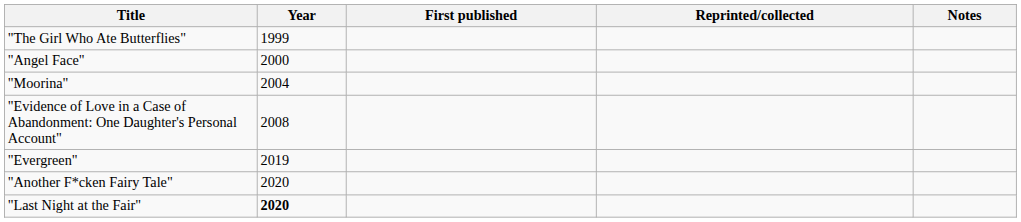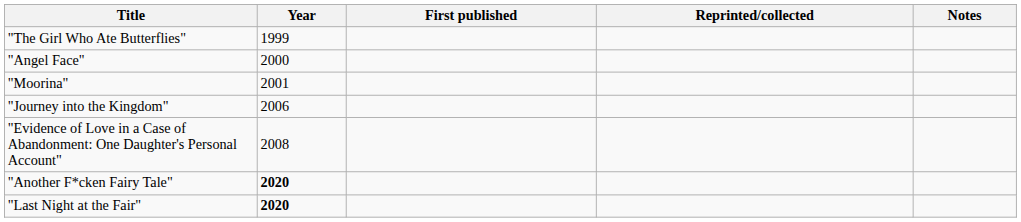 <table class='wikitable sortable' width='90%'>
 <tr>
 <th width=25%>Title</th>
 <th>Year</th>
 <th>First published</th>
 <th>Reprinted/collected</th>
 <th>Notes</th>
 </tr>
 <tr>
 <td data-sort-value="Girl who ate butterflies">"The Girl Who Ate Butterflies"</td>
 <td>1999</td>
 <td></td>
 <td></td>
 <td></td>
 </tr>
 <tr>
 <td>"Angel Face"</td>
 <td>2000</td>
 <td></td>
 <td></td>
 <td></td>
 </tr>
 <tr>
 <td>"Moorina"</td>
-<td>2004</td>
+<td>2001</td>
+<td></td>
+<td></td>
+<td></td>
+</tr>
+<tr>
+<td>"Journey into the Kingdom"</td>
+<td>2006</td>
 <td></td>
 <td></td>
 <td></td>
 </tr>
 <tr>
 <td>"Evidence of Love in a Case of Abandonment: One Daughter's Personal Account"</td>
 <td>2008</td>
 <td></td>
 <td></td>
 <td></td>
 </tr>
 <tr>
-<td>"Evergreen"</td>
-<td>2019</td>
-<td></td>
-<td></td>
-<td></td>
-</tr>
-<tr>
 <td>"Another F*cken Fairy Tale"</td>
-<td>2020</td>
+<td><strong>2020</strong></td>
 <td></td>
 <td></td>
 <td></td>
 </tr>
 <tr>
 <td>"Last Night at the Fair"</td>
 <td><strong>2020</strong></td>
 <td></td>
 <td></td>
 </tr>
 </table>
